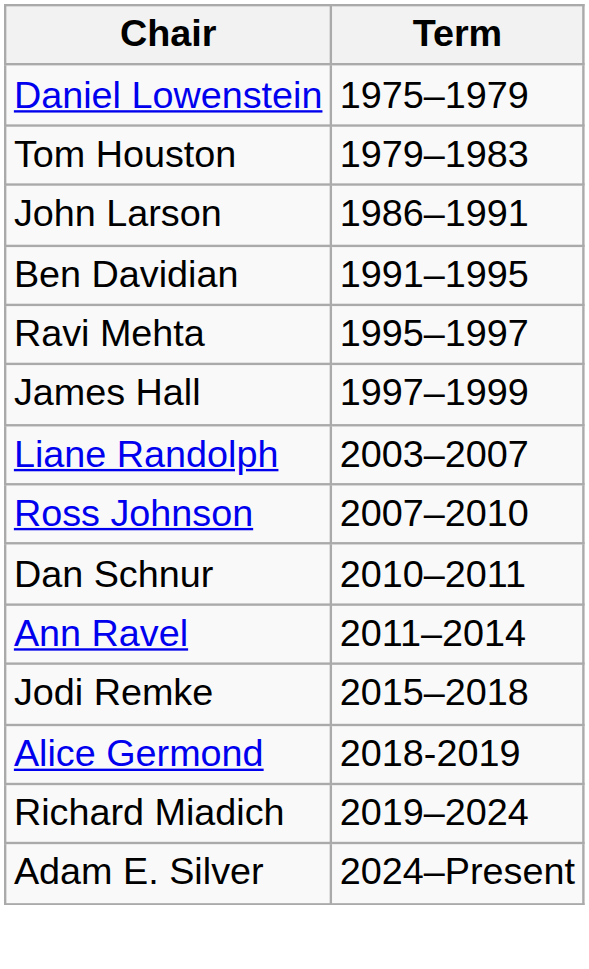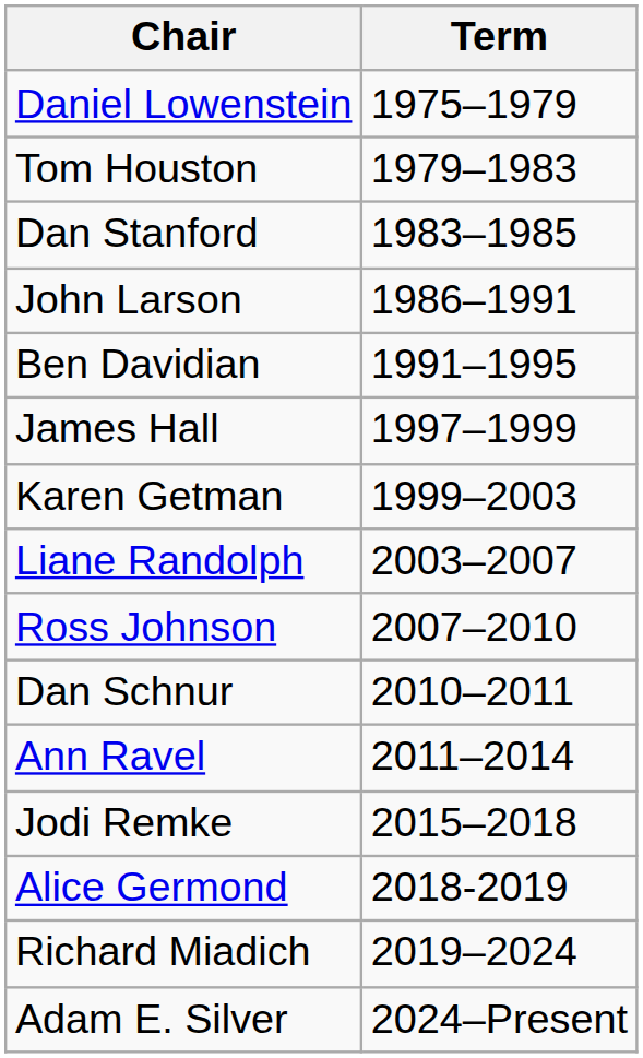 <table class="wikitable">
 <tr>
 <th>Chair</th>
 <th>Term</th>
 </tr>
 <tr>
 <td><a href='#'>Daniel Lowenstein</a></td>
 <td>1975–1979</td>
 </tr>
 <tr>
 <td>Tom Houston</td>
 <td>1979–1983</td>
 </tr>
 <tr>
+<td>Dan Stanford</td>
+<td>1983–1985</td>
+</tr>
+<tr>
 <td>John Larson</td>
 <td>1986–1991</td>
 </tr>
 <tr>
 <td>Ben Davidian</td>
 <td>1991–1995</td>
 </tr>
 <tr>
-<td>Ravi Mehta</td>
-<td>1995–1997</td>
+<td>James Hall</td>
+<td>1997–1999</td>
 </tr>
 <tr>
-<td>James Hall</td>
-<td>1997–1999</td>
+<td>Karen Getman</td>
+<td>1999–2003</td>
 </tr>
 <tr>
 <td><a href='#'>Liane Randolph</a></td>
 <td>2003–2007</td>
 </tr>
 <tr>
 <td><a href='#'>Ross Johnson</a></td>
 <td>2007–2010</td>
 </tr>
 <tr>
 <td>Dan Schnur</td>
 <td>2010–2011</td>
 </tr>
 <tr>
 <td><a href='#'>Ann Ravel</a></td>
 <td>2011–2014</td>
 </tr>
 <tr>
 <td>Jodi Remke</td>
 <td>2015–2018</td>
 </tr>
 <tr>
 <td><a href='#'>Alice Germond</a></td>
 <td>2018-2019</td>
 </tr>
 <tr>
 <td>Richard Miadich</td>
 <td>2019–2024</td>
 </tr>
 <tr>
 <td>Adam E. Silver</td>
 <td>2024–Present</td>
 </tr>
 </table>
